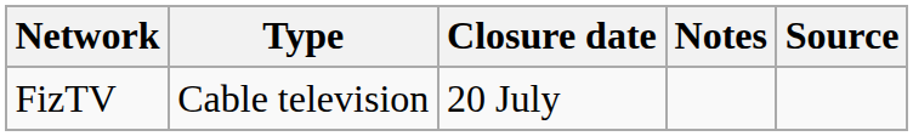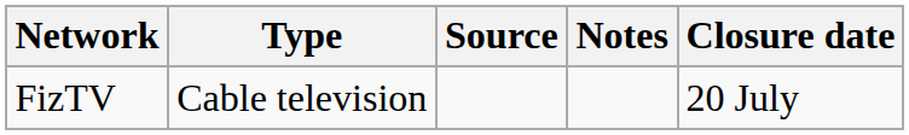 <table class="wikitable sortable">
 <tr>
 <th>Network</th>
 <th>Type</th>
+<th>Source</th>
+<th>Notes</th>
 <th>Closure date</th>
-<th>Notes</th>
-<th>Source</th>
 </tr>
 <tr>
 <td>FizTV</td>
 <td>Cable television</td>
-<td>20 July</td>
 <td></td>
 <td></td>
+<td>20 July</td>
 </tr>
 </table>
